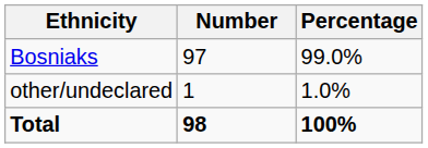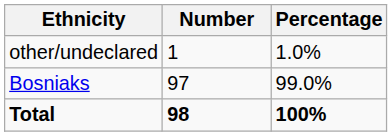 <table class="wikitable">
 <tr>
 <th width="100px">Ethnicity</th>
 <th width="80px">Number</th>
 <th width="80px">Percentage</th>
 </tr>
 <tr>
+<td>other/undeclared</td>
+<td>1</td>
+<td>1.0%</td>
+</tr>
+<tr>
 <td><a href='#'>Bosniaks</a></td>
 <td>97</td>
 <td>99.0%</td>
-</tr>
-<tr>
-<td>other/undeclared</td>
-<td>1</td>
-<td>1.0%</td>
 </tr>
 <tr>
 <td><strong>Total</strong></td>
 <td><strong>98</strong></td>
 <td><strong>100%</strong></td>
 </tr>
 </table>
